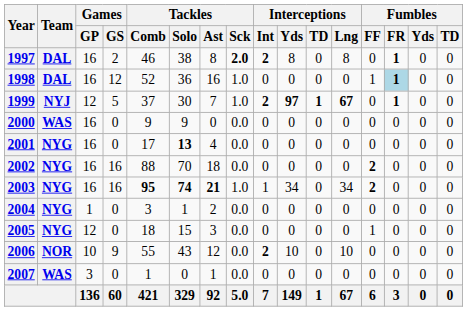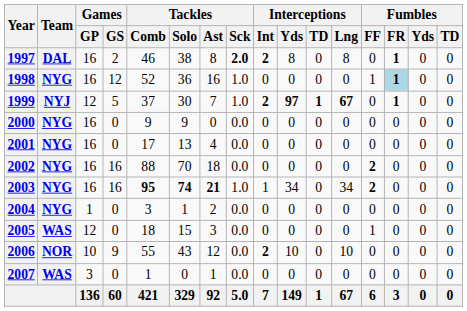 <table class="wikitable" style="text-align:center">
 <tr>
 <th rowspan="2">Year</th>
 <th rowspan="2">Team</th>
 <th colspan="2">Games</th>
 <th colspan="4">Tackles</th>
 <th colspan="4">Interceptions</th>
 <th colspan="4">Fumbles</th>
 </tr>
 <tr>
 <th>GP</th>
 <th>GS</th>
 <th>Comb</th>
 <th>Solo</th>
 <th>Ast</th>
 <th>Sck</th>
 <th>Int</th>
 <th>Yds</th>
 <th>TD</th>
 <th>Lng</th>
 <th>FF</th>
 <th>FR</th>
 <th>Yds</th>
 <th>TD</th>
 </tr>
 <tr>
 <th><a href='#'>1997</a></th>
 <th><a href='#'>DAL</a></th>
 <td>16</td>
 <td>2</td>
 <td>46</td>
 <td>38</td>
 <td>8</td>
 <td><strong>2.0</strong></td>
 <td><strong>2</strong></td>
 <td>8</td>
 <td>0</td>
 <td>8</td>
 <td>0</td>
 <td><strong>1</strong></td>
 <td>0</td>
 <td>0</td>
 </tr>
 <tr>
 <th><a href='#'>1998</a></th>
-<th><a href='#'>DAL</a></th>
+<th><a href='#'>NYG</a></th>
 <td>16</td>
 <td>12</td>
 <td>52</td>
 <td>36</td>
 <td>16</td>
 <td>1.0</td>
 <td>0</td>
 <td>0</td>
 <td>0</td>
 <td>0</td>
 <td>1</td>
 <td style="background: lightblue;"><strong>1</strong></td>
 <td>0</td>
 <td>0</td>
 </tr>
 <tr>
 <th><a href='#'>1999</a></th>
 <th><a href='#'>NYJ</a></th>
 <td>12</td>
 <td>5</td>
 <td>37</td>
 <td>30</td>
 <td>7</td>
 <td>1.0</td>
 <td><strong>2</strong></td>
 <td><strong>97</strong></td>
 <td><strong>1</strong></td>
 <td><strong>67</strong></td>
 <td>0</td>
 <td><strong>1</strong></td>
 <td>0</td>
 <td>0</td>
 </tr>
 <tr>
 <th><a href='#'>2000</a></th>
-<th><a href='#'>WAS</a></th>
+<th><a href='#'>NYG</a></th>
 <td>16</td>
 <td>0</td>
 <td>9</td>
 <td>9</td>
 <td>0</td>
 <td>0.0</td>
 <td>0</td>
 <td>0</td>
 <td>0</td>
 <td>0</td>
 <td>0</td>
 <td>0</td>
 <td>0</td>
 <td>0</td>
 </tr>
 <tr>
 <th><a href='#'>2001</a></th>
 <th><a href='#'>NYG</a></th>
 <td>16</td>
 <td>0</td>
 <td>17</td>
-<td><strong>13</strong></td>
+<td>13</td>
 <td>4</td>
 <td>0.0</td>
 <td>0</td>
 <td>0</td>
 <td>0</td>
 <td>0</td>
 <td>0</td>
 <td>0</td>
 <td>0</td>
 <td>0</td>
 </tr>
 <tr>
 <th><a href='#'>2002</a></th>
 <th><a href='#'>NYG</a></th>
 <td>16</td>
 <td>16</td>
 <td>88</td>
 <td>70</td>
 <td>18</td>
 <td>0.0</td>
 <td>0</td>
 <td>0</td>
 <td>0</td>
 <td>0</td>
 <td><strong>2</strong></td>
 <td>0</td>
 <td>0</td>
 <td>0</td>
 </tr>
 <tr>
 <th><a href='#'>2003</a></th>
 <th><a href='#'>NYG</a></th>
 <td>16</td>
 <td>16</td>
 <td><strong>95</strong></td>
 <td><strong>74</strong></td>
 <td><strong>21</strong></td>
 <td>1.0</td>
 <td>1</td>
 <td>34</td>
 <td>0</td>
 <td>34</td>
 <td><strong>2</strong></td>
 <td>0</td>
 <td>0</td>
 <td>0</td>
 </tr>
 <tr>
 <th><a href='#'>2004</a></th>
 <th><a href='#'>NYG</a></th>
 <td>1</td>
 <td>0</td>
 <td>3</td>
 <td>1</td>
 <td>2</td>
 <td>0.0</td>
 <td>0</td>
 <td>0</td>
 <td>0</td>
 <td>0</td>
 <td>0</td>
 <td>0</td>
 <td>0</td>
 <td>0</td>
 </tr>
 <tr>
 <th><a href='#'>2005</a></th>
-<th><a href='#'>NYG</a></th>
+<th><a href='#'>WAS</a></th>
 <td>12</td>
 <td>0</td>
 <td>18</td>
 <td>15</td>
 <td>3</td>
 <td>0.0</td>
 <td>0</td>
 <td>0</td>
 <td>0</td>
 <td>0</td>
 <td>1</td>
 <td>0</td>
 <td>0</td>
 <td>0</td>
 </tr>
 <tr>
 <th><a href='#'>2006</a></th>
 <th><a href='#'>NOR</a></th>
 <td>10</td>
 <td>9</td>
 <td>55</td>
 <td>43</td>
 <td>12</td>
 <td>0.0</td>
 <td><strong>2</strong></td>
 <td>10</td>
 <td>0</td>
 <td>10</td>
 <td>0</td>
 <td>0</td>
 <td>0</td>
 <td>0</td>
 </tr>
 <tr>
 <th><a href='#'>2007</a></th>
 <th><a href='#'>WAS</a></th>
 <td>3</td>
 <td>0</td>
 <td>1</td>
 <td>0</td>
 <td>1</td>
 <td>0.0</td>
 <td>0</td>
 <td>0</td>
 <td>0</td>
 <td>0</td>
 <td>0</td>
 <td>0</td>
 <td>0</td>
 <td>0</td>
 </tr>
 <tr>
 <th colspan="2"></th>
 <th>136</th>
 <th>60</th>
 <th>421</th>
 <th>329</th>
 <th>92</th>
 <th>5.0</th>
 <th>7</th>
 <th>149</th>
 <th>1</th>
 <th>67</th>
 <th>6</th>
 <th>3</th>
 <th>0</th>
 <th>0</th>
 </tr>
 </table>
